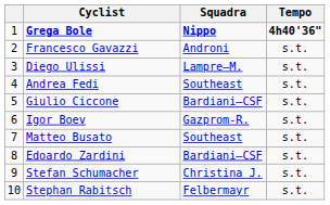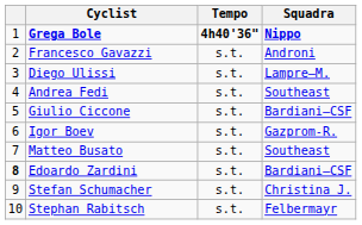 <table class="wikitable" style="font-size:95%;width:360px;">
 <tr>
 <th style="width:5%;"></th>
 <th style="width:50%;">Cyclist</th>
+<th style="width:18%;">Tempo</th>
 <th style="width:27%;">Squadra</th>
-<th style="width:18%;">Tempo</th>
 </tr>
 <tr>
 <td style="text-align:center;">1</td>
 <td> <strong><a href='#'>Grega Bole</a></strong></td>
+<td style="text-align:center;"><strong>4h40'36"</strong></td>
 <td><strong><a href='#'>Nippo</a></strong></td>
-<td style="text-align:center;"><strong>4h40'36"</strong></td>
 </tr>
 <tr>
 <td style="text-align:center;">2</td>
 <td> <a href='#'>Francesco Gavazzi</a></td>
+<td style="text-align:center;">s.t.</td>
 <td><a href='#'>Androni</a></td>
-<td style="text-align:center;">s.t.</td>
 </tr>
 <tr>
 <td style="text-align:center;">3</td>
 <td> <a href='#'>Diego Ulissi</a></td>
+<td style="text-align:center;">s.t.</td>
 <td><a href='#'>Lampre–M.</a></td>
-<td style="text-align:center;">s.t.</td>
 </tr>
 <tr>
 <td style="text-align:center;">4</td>
 <td> <a href='#'>Andrea Fedi</a></td>
+<td style="text-align:center;">s.t.</td>
 <td><a href='#'>Southeast</a></td>
-<td style="text-align:center;">s.t.</td>
 </tr>
 <tr>
 <td style="text-align:center;">5</td>
 <td> <a href='#'>Giulio Ciccone</a></td>
+<td style="text-align:center;">s.t.</td>
 <td><a href='#'>Bardiani–CSF</a></td>
-<td style="text-align:center;">s.t.</td>
 </tr>
 <tr>
 <td style="text-align:center;">6</td>
 <td> <a href='#'>Igor Boev</a></td>
+<td style="text-align:center;">s.t.</td>
 <td><a href='#'>Gazprom-R.</a></td>
-<td style="text-align:center;">s.t.</td>
 </tr>
 <tr>
 <td style="text-align:center;">7</td>
 <td> <a href='#'>Matteo Busato</a></td>
+<td style="text-align:center;">s.t.</td>
 <td><a href='#'>Southeast</a></td>
-<td style="text-align:center;">s.t.</td>
 </tr>
 <tr>
-<td style="text-align:center;">8</td>
+<td style="text-align:center;"><strong>8</strong></td>
 <td> <a href='#'>Edoardo Zardini</a></td>
+<td style="text-align:center;">s.t.</td>
 <td><a href='#'>Bardiani–CSF</a></td>
-<td style="text-align:center;">s.t.</td>
 </tr>
 <tr>
 <td style="text-align:center;">9</td>
 <td> <a href='#'>Stefan Schumacher</a></td>
+<td style="text-align:center;">s.t.</td>
 <td><a href='#'>Christina J.</a></td>
-<td style="text-align:center;">s.t.</td>
 </tr>
 <tr>
 <td style="text-align:center;">10</td>
 <td> <a href='#'>Stephan Rabitsch</a></td>
+<td style="text-align:center;">s.t.</td>
 <td><a href='#'>Felbermayr</a></td>
-<td style="text-align:center;">s.t.</td>
 </tr>
 </table>
